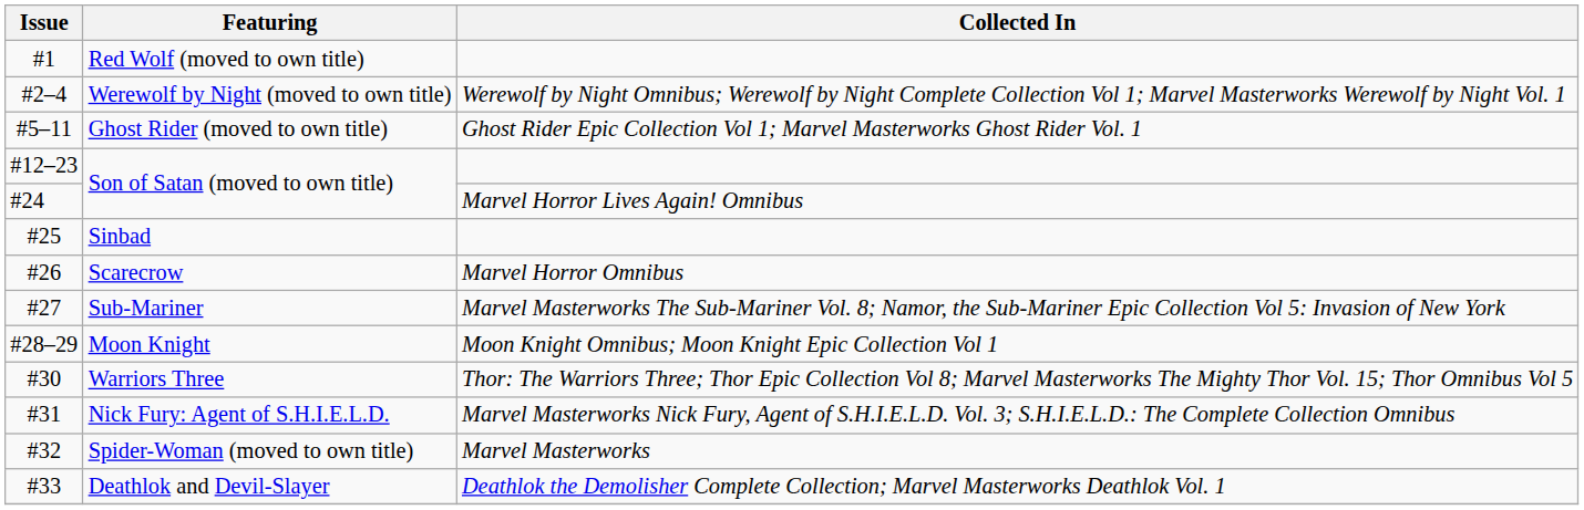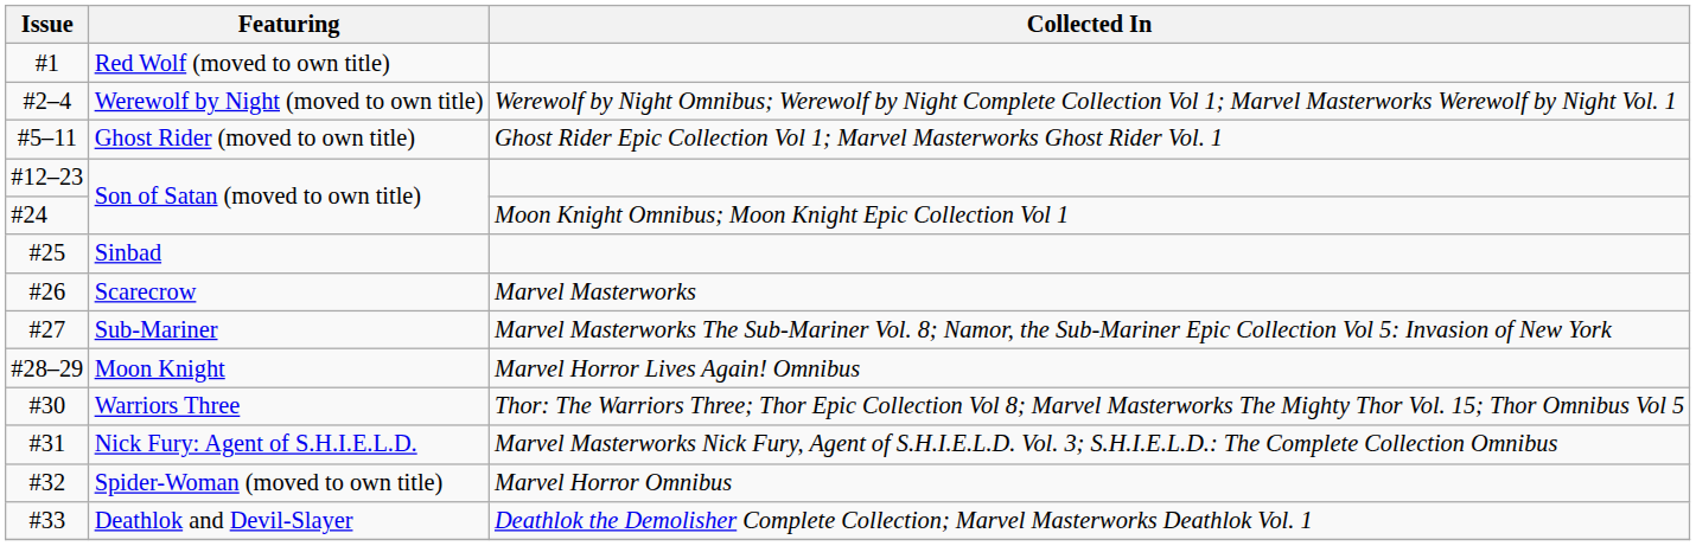 <table class="wikitable">
 <tr>
 <th>Issue</th>
 <th>Featuring</th>
 <th>Collected In</th>
 </tr>
 <tr>
 <td align="center">#1</td>
 <td><a href='#'>Red Wolf</a> (moved to own title)</td>
 <td></td>
 </tr>
 <tr>
 <td align="center">#2–4</td>
 <td><a href='#'>Werewolf by Night</a> (moved to own title)</td>
 <td><em>Werewolf by Night Omnibus; Werewolf by Night Complete Collection Vol 1; Marvel Masterworks Werewolf by Night Vol. 1</em></td>
 </tr>
 <tr>
 <td align="center">#5–11</td>
 <td><a href='#'>Ghost Rider</a> (moved to own title)</td>
 <td><em>Ghost Rider Epic Collection Vol 1; Marvel Masterworks Ghost Rider Vol. 1</em></td>
 </tr>
 <tr>
 <td align="center">#12–23</td>
 <td rowspan="2"><a href='#'>Son of Satan</a> (moved to own title)</td>
 <td></td>
 </tr>
 <tr>
 <td>#24</td>
-<td><em>Marvel Horror Lives Again! Omnibus</em></td>
+<td><em>Moon Knight Omnibus; Moon Knight Epic Collection Vol 1</em></td>
 </tr>
 <tr>
 <td align="center">#25</td>
 <td><a href='#'>Sinbad</a></td>
 <td></td>
 </tr>
 <tr>
 <td align="center">#26</td>
 <td><a href='#'>Scarecrow</a></td>
-<td><em>Marvel Horror Omnibus</em></td>
+<td><em>Marvel Masterworks</em></td>
 </tr>
 <tr>
 <td align="center">#27</td>
 <td><a href='#'>Sub-Mariner</a></td>
 <td><em>Marvel Masterworks The Sub-Mariner Vol. 8; Namor, the Sub-Mariner Epic Collection Vol 5: Invasion of New York</em></td>
 </tr>
 <tr>
 <td align="center">#28–29</td>
 <td><a href='#'>Moon Knight</a></td>
-<td><em>Moon Knight Omnibus; Moon Knight Epic Collection Vol 1</em></td>
+<td><em>Marvel Horror Lives Again! Omnibus</em></td>
 </tr>
 <tr>
 <td align="center">#30</td>
 <td><a href='#'>Warriors Three</a></td>
 <td><em>Thor: The Warriors Three; Thor Epic Collection Vol 8; Marvel Masterworks The Mighty Thor Vol. 15; Thor Omnibus Vol 5</em></td>
 </tr>
 <tr>
 <td align="center">#31</td>
 <td><a href='#'>Nick Fury: Agent of S.H.I.E.L.D.</a></td>
 <td><em>Marvel Masterworks Nick Fury, Agent of S.H.I.E.L.D. Vol. 3; S.H.I.E.L.D.: The Complete Collection Omnibus</em></td>
 </tr>
 <tr>
 <td align="center">#32</td>
 <td><a href='#'>Spider-Woman</a> (moved to own title)</td>
-<td><em>Marvel Masterworks</em></td>
+<td><em>Marvel Horror Omnibus</em></td>
 </tr>
 <tr>
 <td align="center">#33</td>
 <td><a href='#'>Deathlok</a> and <a href='#'>Devil-Slayer</a></td>
 <td><em><a href='#'>Deathlok the Demolisher</a> Complete Collection; Marvel Masterworks Deathlok Vol. 1</em></td>
 </tr>
 <tr>
 </tr>
 </table>
